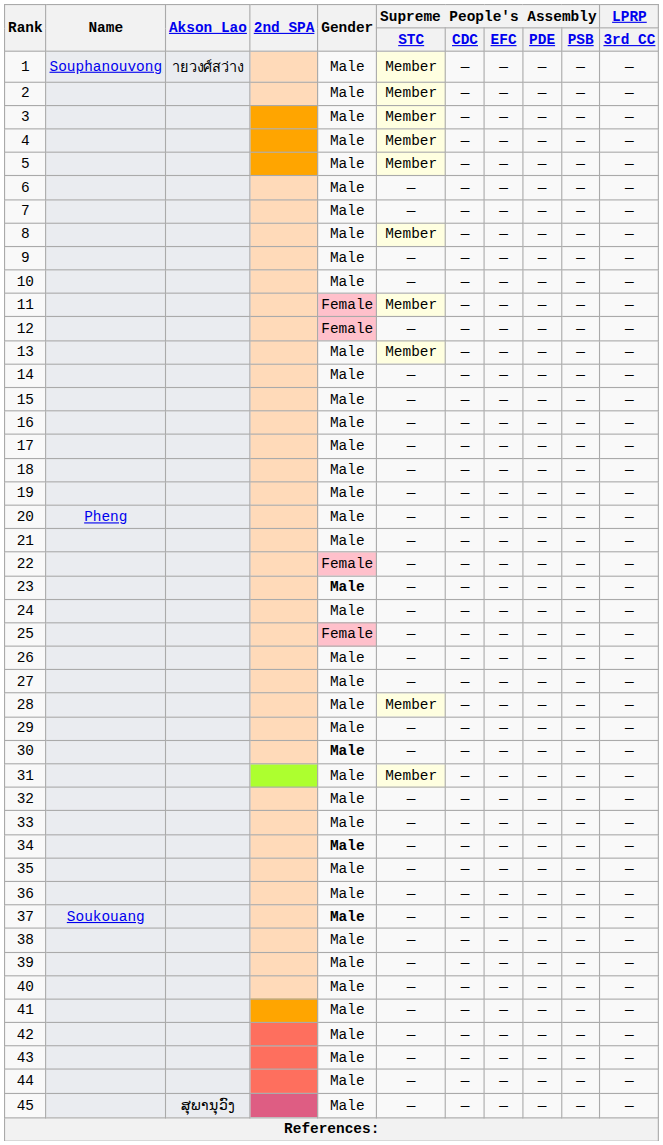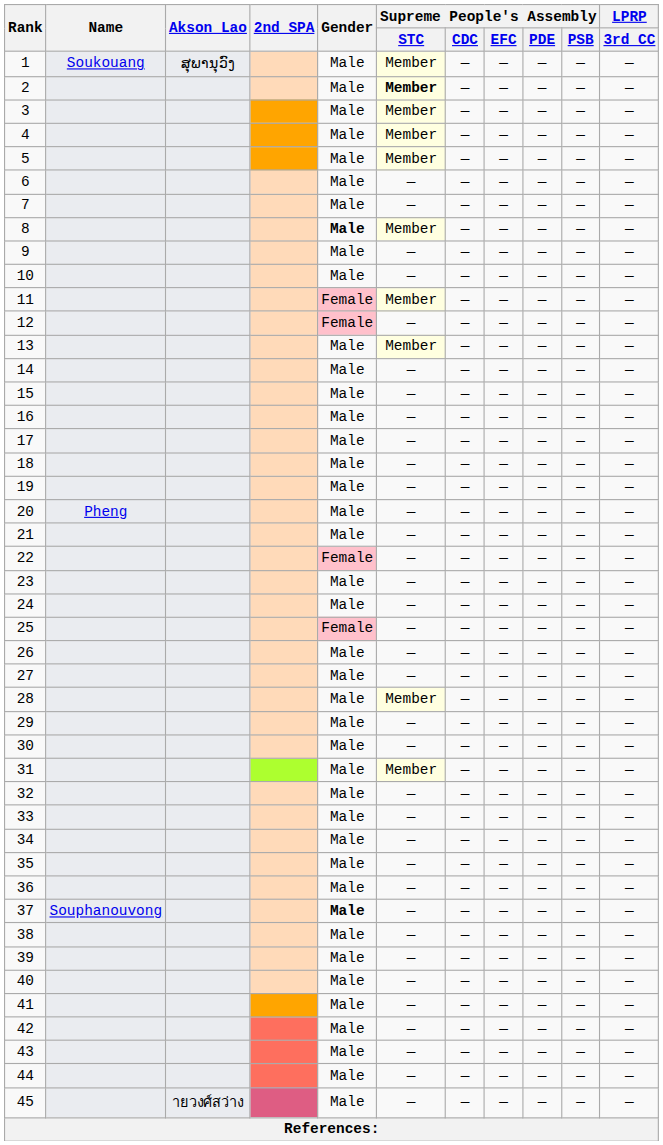 <table class="wikitable sortable" style=text-align:center>
 <tr>
 <th rowspan="2">Rank</th>
 <th rowspan="2">Name</th>
 <th rowspan="2" class="unsortable"><a href='#'>Akson Lao</a></th>
 <th rowspan="2"><a href='#'>2nd SPA</a></th>
 <th rowspan="2">Gender</th>
 <th colspan="5">Supreme People's Assembly</th>
 <th colspan="1"><a href='#'>LPRP</a></th>
 </tr>
 <tr>
 <th><a href='#'>STC</a></th>
 <th><a href='#'>CDC</a></th>
 <th><a href='#'>EFC</a></th>
 <th><a href='#'>PDE</a></th>
 <th><a href='#'>PSB</a></th>
 <th><a href='#'>3rd CC</a></th>
 </tr>
 <tr>
 <td>1</td>
-<td bgcolor = #EAECF0><a href='#'>Souphanouvong</a></td>
-<td bgcolor = #EAECF0>ายวงศ์สว่าง</td>
+<td bgcolor = #EAECF0><a href='#'>Soukouang</a></td>
+<td bgcolor = #EAECF0>ສຸພານຸວົງ</td>
 <td bgcolor = PeachPuff></td>
 <td>Male</td>
 <td data-sort-value="1" bgcolor = LightYellow>Member</td>
 <td data-sort-value="100">—</td>
 <td data-sort-value="100">—</td>
 <td data-sort-value="100">—</td>
 <td data-sort-value="100">—</td>
 <td data-sort-value="100">—</td>
 </tr>
 <tr>
 <td>2</td>
 <td bgcolor = #EAECF0></td>
 <td bgcolor = #EAECF0></td>
 <td bgcolor = PeachPuff></td>
 <td>Male</td>
-<td data-sort-value="2" bgcolor = LightYellow>Member</td>
+<td data-sort-value="2" bgcolor = LightYellow><strong>Member</strong></td>
 <td data-sort-value="100">—</td>
 <td data-sort-value="100">—</td>
 <td data-sort-value="100">—</td>
 <td data-sort-value="100">—</td>
 <td data-sort-value="100">—</td>
 </tr>
 <tr>
 <td>3</td>
 <td bgcolor = #EAECF0></td>
 <td bgcolor = #EAECF0></td>
 <td bgcolor = Orange></td>
 <td>Male</td>
 <td data-sort-value="3" bgcolor = LightYellow>Member</td>
 <td data-sort-value="100">—</td>
 <td data-sort-value="100">—</td>
 <td data-sort-value="100">—</td>
 <td data-sort-value="100">—</td>
 <td data-sort-value="100">—</td>
 </tr>
 <tr>
 <td>4</td>
 <td bgcolor = #EAECF0></td>
 <td bgcolor = #EAECF0></td>
 <td bgcolor = Orange></td>
 <td>Male</td>
 <td data-sort-value="4" bgcolor = LightYellow>Member</td>
 <td data-sort-value="100">—</td>
 <td data-sort-value="100">—</td>
 <td data-sort-value="100">—</td>
 <td data-sort-value="100">—</td>
 <td data-sort-value="100">—</td>
 </tr>
 <tr>
 <td>5</td>
 <td bgcolor = #EAECF0></td>
 <td bgcolor = #EAECF0></td>
 <td bgcolor = Orange></td>
 <td>Male</td>
 <td data-sort-value="5" bgcolor = LightYellow>Member</td>
 <td data-sort-value="100">—</td>
 <td data-sort-value="100">—</td>
 <td data-sort-value="100">—</td>
 <td data-sort-value="100">—</td>
 <td data-sort-value="100">—</td>
 </tr>
 <tr>
 <td>6</td>
 <td bgcolor = #EAECF0></td>
 <td bgcolor = #EAECF0></td>
 <td bgcolor = PeachPuff></td>
 <td>Male</td>
 <td data-sort-value="100">—</td>
 <td data-sort-value="100">—</td>
 <td data-sort-value="100">—</td>
 <td data-sort-value="100">—</td>
 <td data-sort-value="100">—</td>
 <td data-sort-value="100">—</td>
 </tr>
 <tr>
 <td>7</td>
 <td bgcolor = #EAECF0></td>
 <td bgcolor = #EAECF0></td>
 <td bgcolor = PeachPuff></td>
 <td>Male</td>
 <td data-sort-value="100">—</td>
 <td data-sort-value="100">—</td>
 <td data-sort-value="100">—</td>
 <td data-sort-value="100">—</td>
 <td data-sort-value="100">—</td>
 <td data-sort-value="100">—</td>
 </tr>
 <tr>
 <td>8</td>
 <td bgcolor = #EAECF0></td>
 <td bgcolor = #EAECF0></td>
 <td bgcolor = PeachPuff></td>
-<td>Male</td>
+<td><strong>Male</strong></td>
 <td data-sort-value="6" bgcolor = LightYellow>Member</td>
 <td data-sort-value="100">—</td>
 <td data-sort-value="100">—</td>
 <td data-sort-value="100">—</td>
 <td data-sort-value="100">—</td>
 <td data-sort-value="100">—</td>
 </tr>
 <tr>
 <td>9</td>
 <td bgcolor = #EAECF0></td>
 <td bgcolor = #EAECF0></td>
 <td bgcolor = PeachPuff></td>
 <td>Male</td>
 <td data-sort-value="100">—</td>
 <td data-sort-value="100">—</td>
 <td data-sort-value="100">—</td>
 <td data-sort-value="100">—</td>
 <td data-sort-value="100">—</td>
 <td data-sort-value="100">—</td>
 </tr>
 <tr>
 <td>10</td>
 <td bgcolor = #EAECF0></td>
 <td bgcolor = #EAECF0></td>
 <td bgcolor = PeachPuff></td>
 <td>Male</td>
 <td data-sort-value="100">—</td>
 <td data-sort-value="100">—</td>
 <td data-sort-value="100">—</td>
 <td data-sort-value="100">—</td>
 <td data-sort-value="100">—</td>
 <td data-sort-value="100">—</td>
 </tr>
 <tr>
 <td>11</td>
 <td bgcolor = #EAECF0></td>
 <td bgcolor = #EAECF0></td>
 <td bgcolor = PeachPuff></td>
 <td bgcolor = Pink>Female</td>
 <td data-sort-value="6" bgcolor = LightYellow>Member</td>
 <td data-sort-value="100">—</td>
 <td data-sort-value="100">—</td>
 <td data-sort-value="100">—</td>
 <td data-sort-value="100">—</td>
 <td data-sort-value="100">—</td>
 </tr>
 <tr>
 <td>12</td>
 <td bgcolor = #EAECF0></td>
 <td bgcolor = #EAECF0></td>
 <td bgcolor = PeachPuff></td>
 <td bgcolor = Pink>Female</td>
 <td data-sort-value="100">—</td>
 <td data-sort-value="100">—</td>
 <td data-sort-value="100">—</td>
 <td data-sort-value="100">—</td>
 <td data-sort-value="100">—</td>
 <td data-sort-value="100">—</td>
 </tr>
 <tr>
 <td>13</td>
 <td bgcolor = #EAECF0></td>
 <td bgcolor = #EAECF0></td>
 <td bgcolor = PeachPuff></td>
 <td>Male</td>
 <td data-sort-value="6" bgcolor = LightYellow>Member</td>
 <td data-sort-value="100">—</td>
 <td data-sort-value="100">—</td>
 <td data-sort-value="100">—</td>
 <td data-sort-value="100">—</td>
 <td data-sort-value="100">—</td>
 </tr>
 <tr>
 <td>14</td>
 <td bgcolor = #EAECF0></td>
 <td bgcolor = #EAECF0></td>
 <td bgcolor = PeachPuff></td>
 <td>Male</td>
 <td data-sort-value="100">—</td>
 <td data-sort-value="100">—</td>
 <td data-sort-value="100">—</td>
 <td data-sort-value="100">—</td>
 <td data-sort-value="100">—</td>
 <td data-sort-value="100">—</td>
 </tr>
 <tr>
 <td>15</td>
 <td bgcolor = #EAECF0></td>
 <td bgcolor = #EAECF0></td>
 <td bgcolor = PeachPuff></td>
 <td>Male</td>
 <td data-sort-value="100">—</td>
 <td data-sort-value="100">—</td>
 <td data-sort-value="100">—</td>
 <td data-sort-value="100">—</td>
 <td data-sort-value="100">—</td>
 <td data-sort-value="100">—</td>
 </tr>
 <tr>
 <td>16</td>
 <td bgcolor = #EAECF0></td>
 <td bgcolor = #EAECF0></td>
 <td bgcolor = PeachPuff></td>
 <td>Male</td>
 <td data-sort-value="100">—</td>
 <td data-sort-value="100">—</td>
 <td data-sort-value="100">—</td>
 <td data-sort-value="100">—</td>
 <td data-sort-value="100">—</td>
 <td data-sort-value="100">—</td>
 </tr>
 <tr>
 <td>17</td>
 <td bgcolor = #EAECF0></td>
 <td bgcolor = #EAECF0></td>
 <td bgcolor = PeachPuff></td>
 <td>Male</td>
 <td data-sort-value="100">—</td>
 <td data-sort-value="100">—</td>
 <td data-sort-value="100">—</td>
 <td data-sort-value="100">—</td>
 <td data-sort-value="100">—</td>
 <td data-sort-value="100">—</td>
 </tr>
 <tr>
 <td>18</td>
 <td bgcolor = #EAECF0></td>
 <td bgcolor = #EAECF0></td>
 <td bgcolor = PeachPuff></td>
 <td>Male</td>
 <td data-sort-value="100">—</td>
 <td data-sort-value="100">—</td>
 <td data-sort-value="100">—</td>
 <td data-sort-value="100">—</td>
 <td data-sort-value="100">—</td>
 <td data-sort-value="100">—</td>
 </tr>
 <tr>
 <td>19</td>
 <td bgcolor = #EAECF0></td>
 <td bgcolor = #EAECF0></td>
 <td bgcolor = PeachPuff></td>
 <td>Male</td>
 <td data-sort-value="100">—</td>
 <td data-sort-value="100">—</td>
 <td data-sort-value="100">—</td>
 <td data-sort-value="100">—</td>
 <td data-sort-value="100">—</td>
 <td data-sort-value="100">—</td>
 </tr>
 <tr>
 <td>20</td>
 <td bgcolor = #EAECF0><a href='#'>Pheng</a></td>
 <td bgcolor = #EAECF0></td>
 <td bgcolor = PeachPuff></td>
 <td>Male</td>
 <td data-sort-value="100">—</td>
 <td data-sort-value="100">—</td>
 <td data-sort-value="100">—</td>
 <td data-sort-value="100">—</td>
 <td data-sort-value="100">—</td>
 <td data-sort-value="100">—</td>
 </tr>
 <tr>
 <td>21</td>
 <td bgcolor = #EAECF0></td>
 <td bgcolor = #EAECF0></td>
 <td bgcolor = PeachPuff></td>
 <td>Male</td>
 <td data-sort-value="100">—</td>
 <td data-sort-value="100">—</td>
 <td data-sort-value="100">—</td>
 <td data-sort-value="100">—</td>
 <td data-sort-value="100">—</td>
 <td data-sort-value="100">—</td>
 </tr>
 <tr>
 <td>22</td>
 <td bgcolor = #EAECF0></td>
 <td bgcolor = #EAECF0></td>
 <td bgcolor = PeachPuff></td>
 <td bgcolor = Pink>Female</td>
 <td data-sort-value="100">—</td>
 <td data-sort-value="100">—</td>
 <td data-sort-value="100">—</td>
 <td data-sort-value="100">—</td>
 <td data-sort-value="100">—</td>
 <td data-sort-value="100">—</td>
 </tr>
 <tr>
 <td>23</td>
 <td bgcolor = #EAECF0></td>
 <td bgcolor = #EAECF0></td>
 <td bgcolor = PeachPuff></td>
-<td><strong>Male</strong></td>
+<td>Male</td>
 <td data-sort-value="100">—</td>
 <td data-sort-value="100">—</td>
 <td data-sort-value="100">—</td>
 <td data-sort-value="100">—</td>
 <td data-sort-value="100">—</td>
 <td data-sort-value="100">—</td>
 </tr>
 <tr>
 <td>24</td>
 <td bgcolor = #EAECF0></td>
 <td bgcolor = #EAECF0></td>
 <td bgcolor = PeachPuff></td>
 <td>Male</td>
 <td data-sort-value="100">—</td>
 <td data-sort-value="100">—</td>
 <td data-sort-value="100">—</td>
 <td data-sort-value="100">—</td>
 <td data-sort-value="100">—</td>
 <td data-sort-value="100">—</td>
 </tr>
 <tr>
 <td>25</td>
 <td bgcolor = #EAECF0></td>
 <td bgcolor = #EAECF0></td>
 <td bgcolor = PeachPuff></td>
 <td bgcolor = Pink>Female</td>
 <td data-sort-value="100">—</td>
 <td data-sort-value="100">—</td>
 <td data-sort-value="100">—</td>
 <td data-sort-value="100">—</td>
 <td data-sort-value="100">—</td>
 <td data-sort-value="100">—</td>
 </tr>
 <tr>
 <td>26</td>
 <td bgcolor = #EAECF0></td>
 <td bgcolor = #EAECF0></td>
 <td bgcolor = PeachPuff></td>
 <td>Male</td>
 <td data-sort-value="100">—</td>
 <td data-sort-value="100">—</td>
 <td data-sort-value="100">—</td>
 <td data-sort-value="100">—</td>
 <td data-sort-value="100">—</td>
 <td data-sort-value="100">—</td>
 </tr>
 <tr>
 <td>27</td>
 <td bgcolor = #EAECF0></td>
 <td bgcolor = #EAECF0></td>
 <td bgcolor = PeachPuff></td>
 <td>Male</td>
 <td data-sort-value="100">—</td>
 <td data-sort-value="100">—</td>
 <td data-sort-value="100">—</td>
 <td data-sort-value="100">—</td>
 <td data-sort-value="100">—</td>
 <td data-sort-value="100">—</td>
 </tr>
 <tr>
 <td>28</td>
 <td bgcolor = #EAECF0></td>
 <td bgcolor = #EAECF0></td>
 <td bgcolor = PeachPuff></td>
 <td>Male</td>
 <td data-sort-value="6" bgcolor = LightYellow>Member</td>
 <td data-sort-value="100">—</td>
 <td data-sort-value="100">—</td>
 <td data-sort-value="100">—</td>
 <td data-sort-value="100">—</td>
 <td data-sort-value="100">—</td>
 </tr>
 <tr>
 <td>29</td>
 <td bgcolor = #EAECF0></td>
 <td bgcolor = #EAECF0></td>
 <td bgcolor = PeachPuff></td>
 <td>Male</td>
 <td data-sort-value="100">—</td>
 <td data-sort-value="100">—</td>
 <td data-sort-value="100">—</td>
 <td data-sort-value="100">—</td>
 <td data-sort-value="100">—</td>
 <td data-sort-value="100">—</td>
 </tr>
 <tr>
 <td>30</td>
 <td bgcolor = #EAECF0></td>
 <td bgcolor = #EAECF0></td>
 <td bgcolor = PeachPuff></td>
-<td><strong>Male</strong></td>
+<td>Male</td>
 <td data-sort-value="100">—</td>
 <td data-sort-value="100">—</td>
 <td data-sort-value="100">—</td>
 <td data-sort-value="100">—</td>
 <td data-sort-value="100">—</td>
 <td data-sort-value="100">—</td>
 </tr>
 <tr>
 <td>31</td>
 <td bgcolor = #EAECF0></td>
 <td bgcolor = #EAECF0></td>
 <td bgcolor = GreenYellow></td>
 <td>Male</td>
 <td data-sort-value="6" bgcolor = LightYellow>Member</td>
 <td data-sort-value="100">—</td>
 <td data-sort-value="100">—</td>
 <td data-sort-value="100">—</td>
 <td data-sort-value="100">—</td>
 <td data-sort-value="100">—</td>
 </tr>
 <tr>
 <td>32</td>
 <td bgcolor = #EAECF0></td>
 <td bgcolor = #EAECF0></td>
 <td bgcolor = PeachPuff></td>
 <td>Male</td>
 <td data-sort-value="100">—</td>
 <td data-sort-value="100">—</td>
 <td data-sort-value="100">—</td>
 <td data-sort-value="100">—</td>
 <td data-sort-value="100">—</td>
 <td data-sort-value="100">—</td>
 </tr>
 <tr>
 <td>33</td>
 <td bgcolor = #EAECF0></td>
 <td bgcolor = #EAECF0></td>
 <td bgcolor = PeachPuff></td>
 <td>Male</td>
 <td data-sort-value="100">—</td>
 <td data-sort-value="100">—</td>
 <td data-sort-value="100">—</td>
 <td data-sort-value="100">—</td>
 <td data-sort-value="100">—</td>
 <td data-sort-value="100">—</td>
 </tr>
 <tr>
 <td>34</td>
 <td bgcolor = #EAECF0></td>
 <td bgcolor = #EAECF0></td>
 <td bgcolor = PeachPuff></td>
-<td><strong>Male</strong></td>
+<td>Male</td>
 <td data-sort-value="100">—</td>
 <td data-sort-value="100">—</td>
 <td data-sort-value="100">—</td>
 <td data-sort-value="100">—</td>
 <td data-sort-value="100">—</td>
 <td data-sort-value="100">—</td>
 </tr>
 <tr>
 <td>35</td>
 <td bgcolor = #EAECF0></td>
 <td bgcolor = #EAECF0></td>
 <td bgcolor = PeachPuff></td>
 <td>Male</td>
 <td data-sort-value="100">—</td>
 <td data-sort-value="100">—</td>
 <td data-sort-value="100">—</td>
 <td data-sort-value="100">—</td>
 <td data-sort-value="100">—</td>
 <td data-sort-value="100">—</td>
 </tr>
 <tr>
 <td>36</td>
 <td bgcolor = #EAECF0></td>
 <td bgcolor = #EAECF0></td>
 <td bgcolor = PeachPuff></td>
 <td>Male</td>
 <td data-sort-value="100">—</td>
 <td data-sort-value="100">—</td>
 <td data-sort-value="100">—</td>
 <td data-sort-value="100">—</td>
 <td data-sort-value="100">—</td>
 <td data-sort-value="100">—</td>
 </tr>
 <tr>
 <td>37</td>
-<td bgcolor = #EAECF0><a href='#'>Soukouang</a></td>
+<td bgcolor = #EAECF0><a href='#'>Souphanouvong</a></td>
 <td bgcolor = #EAECF0></td>
 <td bgcolor = PeachPuff></td>
 <td><strong>Male</strong></td>
 <td data-sort-value="100">—</td>
 <td data-sort-value="100">—</td>
 <td data-sort-value="100">—</td>
 <td data-sort-value="100">—</td>
 <td data-sort-value="100">—</td>
 <td data-sort-value="100">—</td>
 </tr>
 <tr>
 <td>38</td>
 <td bgcolor = #EAECF0></td>
 <td bgcolor = #EAECF0></td>
 <td bgcolor = PeachPuff></td>
 <td>Male</td>
 <td data-sort-value="100">—</td>
 <td data-sort-value="100">—</td>
 <td data-sort-value="100">—</td>
 <td data-sort-value="100">—</td>
 <td data-sort-value="100">—</td>
 <td data-sort-value="100">—</td>
 </tr>
 <tr>
 <td>39</td>
 <td bgcolor = #EAECF0></td>
 <td bgcolor = #EAECF0></td>
 <td bgcolor = PeachPuff></td>
 <td>Male</td>
 <td data-sort-value="100">—</td>
 <td data-sort-value="100">—</td>
 <td data-sort-value="100">—</td>
 <td data-sort-value="100">—</td>
 <td data-sort-value="100">—</td>
 <td data-sort-value="100">—</td>
 </tr>
 <tr>
 <td>40</td>
 <td bgcolor = #EAECF0></td>
 <td bgcolor = #EAECF0></td>
 <td bgcolor = PeachPuff></td>
 <td>Male</td>
 <td data-sort-value="100">—</td>
 <td data-sort-value="100">—</td>
 <td data-sort-value="100">—</td>
 <td data-sort-value="100">—</td>
 <td data-sort-value="100">—</td>
 <td data-sort-value="100">—</td>
 </tr>
 <tr>
 <td>41</td>
 <td bgcolor = #EAECF0></td>
 <td bgcolor = #EAECF0></td>
 <td bgcolor = Orange></td>
 <td>Male</td>
 <td data-sort-value="100">—</td>
 <td data-sort-value="100">—</td>
 <td data-sort-value="100">—</td>
 <td data-sort-value="100">—</td>
 <td data-sort-value="100">—</td>
 <td data-sort-value="100">—</td>
 </tr>
 <tr>
 <td>42</td>
 <td bgcolor = #EAECF0></td>
 <td bgcolor = #EAECF0></td>
 <td bgcolor = #FE6F5E></td>
 <td>Male</td>
 <td data-sort-value="100">—</td>
 <td data-sort-value="100">—</td>
 <td data-sort-value="100">—</td>
 <td data-sort-value="100">—</td>
 <td data-sort-value="100">—</td>
 <td data-sort-value="100">—</td>
 </tr>
 <tr>
 <td>43</td>
 <td bgcolor = #EAECF0></td>
 <td bgcolor = #EAECF0></td>
 <td bgcolor = #FE6F5E></td>
 <td>Male</td>
 <td data-sort-value="100">—</td>
 <td data-sort-value="100">—</td>
 <td data-sort-value="100">—</td>
 <td data-sort-value="100">—</td>
 <td data-sort-value="100">—</td>
 <td data-sort-value="100">—</td>
 </tr>
 <tr>
 <td>44</td>
 <td bgcolor = #EAECF0></td>
 <td bgcolor = #EAECF0></td>
 <td bgcolor = #FE6F5E></td>
 <td>Male</td>
 <td data-sort-value="100">—</td>
 <td data-sort-value="100">—</td>
 <td data-sort-value="100">—</td>
 <td data-sort-value="100">—</td>
 <td data-sort-value="100">—</td>
 <td data-sort-value="100">—</td>
 </tr>
 <tr>
 <td>45</td>
 <td bgcolor = #EAECF0></td>
-<td bgcolor = #EAECF0>ສຸພານຸວົງ</td>
+<td bgcolor = #EAECF0>ายวงศ์สว่าง</td>
 <td bgcolor = #DE5D83></td>
 <td>Male</td>
 <td data-sort-value="100">—</td>
 <td data-sort-value="100">—</td>
 <td data-sort-value="100">—</td>
 <td data-sort-value="100">—</td>
 <td data-sort-value="100">—</td>
 <td data-sort-value="100">—</td>
 </tr>
 <tr>
 <th colspan="15" unsortable><strong>References:</strong><br></th>
 </tr>
 </table>
